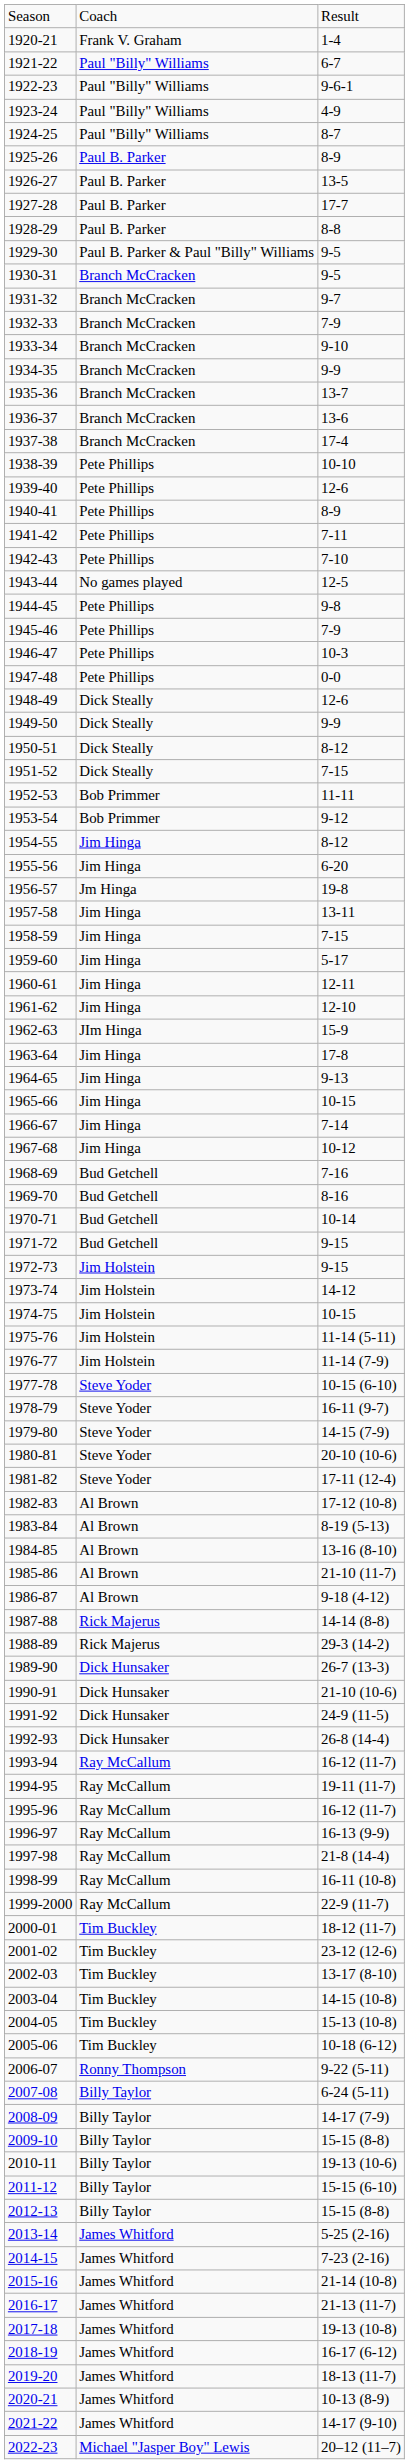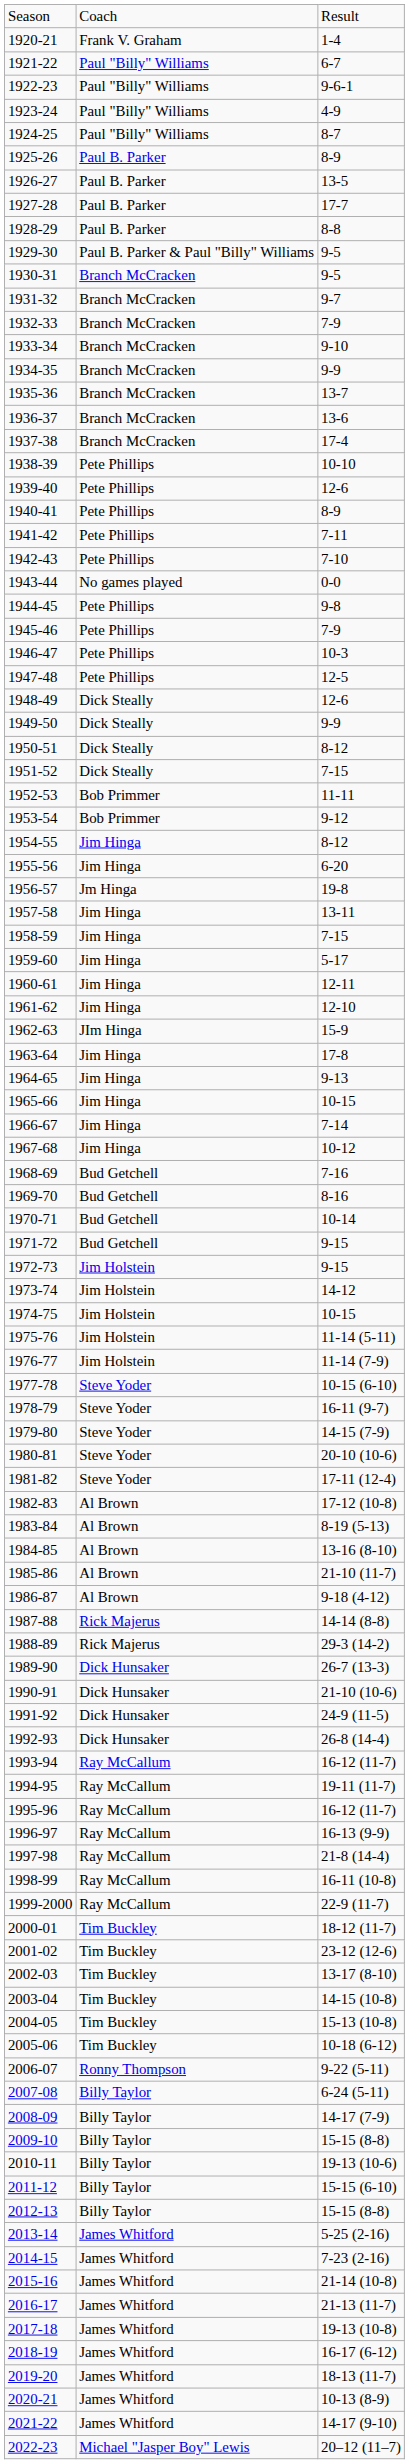 <table class="wikitable">
 <tr>
 <td>Season</td>
 <td>Coach</td>
 <td>Result</td>
 </tr>
 <tr>
 <td>1920-21</td>
 <td>Frank V. Graham</td>
 <td>1-4</td>
 </tr>
 <tr>
 <td>1921-22</td>
 <td><a href='#'>Paul "Billy" Williams</a></td>
 <td>6-7</td>
 </tr>
 <tr>
 <td>1922-23</td>
 <td>Paul "Billy" Williams</td>
 <td>9-6-1</td>
 </tr>
 <tr>
 <td>1923-24</td>
 <td>Paul "Billy" Williams</td>
 <td>4-9</td>
 </tr>
 <tr>
 <td>1924-25</td>
 <td>Paul "Billy" Williams</td>
 <td>8-7</td>
 </tr>
 <tr>
 <td>1925-26</td>
 <td><a href='#'>Paul B. Parker</a></td>
 <td>8-9</td>
 </tr>
 <tr>
 <td>1926-27</td>
 <td>Paul B. Parker</td>
 <td>13-5</td>
 </tr>
 <tr>
 <td>1927-28</td>
 <td>Paul B. Parker</td>
 <td>17-7</td>
 </tr>
 <tr>
 <td>1928-29</td>
 <td>Paul B. Parker</td>
 <td>8-8</td>
 </tr>
 <tr>
 <td>1929-30</td>
 <td>Paul B. Parker & Paul "Billy" Williams</td>
 <td>9-5</td>
 </tr>
 <tr>
 <td>1930-31</td>
 <td><a href='#'>Branch McCracken</a></td>
 <td>9-5</td>
 </tr>
 <tr>
 <td>1931-32</td>
 <td>Branch McCracken</td>
 <td>9-7</td>
 </tr>
 <tr>
 <td>1932-33</td>
 <td>Branch McCracken</td>
 <td>7-9</td>
 </tr>
 <tr>
 <td>1933-34</td>
 <td>Branch McCracken</td>
 <td>9-10</td>
 </tr>
 <tr>
 <td>1934-35</td>
 <td>Branch McCracken</td>
 <td>9-9</td>
 </tr>
 <tr>
 <td>1935-36</td>
 <td>Branch McCracken</td>
 <td>13-7</td>
 </tr>
 <tr>
 <td>1936-37</td>
 <td>Branch McCracken</td>
 <td>13-6</td>
 </tr>
 <tr>
 <td>1937-38</td>
 <td>Branch McCracken</td>
 <td>17-4</td>
 </tr>
 <tr>
 <td>1938-39</td>
 <td>Pete Phillips</td>
 <td>10-10</td>
 </tr>
 <tr>
 <td>1939-40</td>
 <td>Pete Phillips</td>
 <td>12-6</td>
 </tr>
 <tr>
 <td>1940-41</td>
 <td>Pete Phillips</td>
 <td>8-9</td>
 </tr>
 <tr>
 <td>1941-42</td>
 <td>Pete Phillips</td>
 <td>7-11</td>
 </tr>
 <tr>
 <td>1942-43</td>
 <td>Pete Phillips</td>
 <td>7-10</td>
 </tr>
 <tr>
 <td>1943-44</td>
 <td>No games played</td>
-<td>12-5</td>
+<td>0-0</td>
 </tr>
 <tr>
 <td>1944-45</td>
 <td>Pete Phillips</td>
 <td>9-8</td>
 </tr>
 <tr>
 <td>1945-46</td>
 <td>Pete Phillips</td>
 <td>7-9</td>
 </tr>
 <tr>
 <td>1946-47</td>
 <td>Pete Phillips</td>
 <td>10-3</td>
 </tr>
 <tr>
 <td>1947-48</td>
 <td>Pete Phillips</td>
-<td>0-0</td>
+<td>12-5</td>
 </tr>
 <tr>
 <td>1948-49</td>
 <td>Dick Steally</td>
 <td>12-6</td>
 </tr>
 <tr>
 <td>1949-50</td>
 <td>Dick Steally</td>
 <td>9-9</td>
 </tr>
 <tr>
 <td>1950-51</td>
 <td>Dick Steally</td>
 <td>8-12</td>
 </tr>
 <tr>
 <td>1951-52</td>
 <td>Dick Steally</td>
 <td>7-15</td>
 </tr>
 <tr>
 <td>1952-53</td>
 <td>Bob Primmer</td>
 <td>11-11</td>
 </tr>
 <tr>
 <td>1953-54</td>
 <td>Bob Primmer</td>
 <td>9-12</td>
 </tr>
 <tr>
 <td>1954-55</td>
 <td><a href='#'>Jim Hinga</a></td>
 <td>8-12</td>
 </tr>
 <tr>
 <td>1955-56</td>
 <td>Jim Hinga</td>
 <td>6-20</td>
 </tr>
 <tr>
 <td>1956-57</td>
 <td>Jm Hinga</td>
 <td>19-8</td>
 </tr>
 <tr>
 <td>1957-58</td>
 <td>Jim Hinga</td>
 <td>13-11</td>
 </tr>
 <tr>
 <td>1958-59</td>
 <td>Jim Hinga</td>
 <td>7-15</td>
 </tr>
 <tr>
 <td>1959-60</td>
 <td>Jim Hinga</td>
 <td>5-17</td>
 </tr>
 <tr>
 <td>1960-61</td>
 <td>Jim Hinga</td>
 <td>12-11</td>
 </tr>
 <tr>
 <td>1961-62</td>
 <td>Jim Hinga</td>
 <td>12-10</td>
 </tr>
 <tr>
 <td>1962-63</td>
 <td>JIm Hinga</td>
 <td>15-9</td>
 </tr>
 <tr>
 <td>1963-64</td>
 <td>Jim Hinga</td>
 <td>17-8</td>
 </tr>
 <tr>
 <td>1964-65</td>
 <td>Jim Hinga</td>
 <td>9-13</td>
 </tr>
 <tr>
 <td>1965-66</td>
 <td>Jim Hinga</td>
 <td>10-15</td>
 </tr>
 <tr>
 <td>1966-67</td>
 <td>Jim Hinga</td>
 <td>7-14</td>
 </tr>
 <tr>
 <td>1967-68</td>
 <td>Jim Hinga</td>
 <td>10-12</td>
 </tr>
 <tr>
 <td>1968-69</td>
 <td>Bud Getchell</td>
 <td>7-16</td>
 </tr>
 <tr>
 <td>1969-70</td>
 <td>Bud Getchell</td>
 <td>8-16</td>
 </tr>
 <tr>
 <td>1970-71</td>
 <td>Bud Getchell</td>
 <td>10-14</td>
 </tr>
 <tr>
 <td>1971-72</td>
 <td>Bud Getchell</td>
 <td>9-15</td>
 </tr>
 <tr>
 <td>1972-73</td>
 <td><a href='#'>Jim Holstein</a></td>
 <td>9-15</td>
 </tr>
 <tr>
 <td>1973-74</td>
 <td>Jim Holstein</td>
 <td>14-12</td>
 </tr>
 <tr>
 <td>1974-75</td>
 <td>Jim Holstein</td>
 <td>10-15</td>
 </tr>
 <tr>
 <td>1975-76</td>
 <td>Jim Holstein</td>
 <td>11-14 (5-11)</td>
 </tr>
 <tr>
 <td>1976-77</td>
 <td>Jim Holstein</td>
 <td>11-14 (7-9)</td>
 </tr>
 <tr>
 <td>1977-78</td>
 <td><a href='#'>Steve Yoder</a></td>
 <td>10-15 (6-10)</td>
 </tr>
 <tr>
 <td>1978-79</td>
 <td>Steve Yoder</td>
 <td>16-11 (9-7)</td>
 </tr>
 <tr>
 <td>1979-80</td>
 <td>Steve Yoder</td>
 <td>14-15 (7-9)</td>
 </tr>
 <tr>
 <td>1980-81</td>
 <td>Steve Yoder</td>
 <td>20-10 (10-6)</td>
 </tr>
 <tr>
 <td>1981-82</td>
 <td>Steve Yoder</td>
 <td>17-11 (12-4)</td>
 </tr>
 <tr>
 <td>1982-83</td>
 <td>Al Brown</td>
 <td>17-12 (10-8)</td>
 </tr>
 <tr>
 <td>1983-84</td>
 <td>Al Brown</td>
 <td>8-19 (5-13)</td>
 </tr>
 <tr>
 <td>1984-85</td>
 <td>Al Brown</td>
 <td>13-16 (8-10)</td>
 </tr>
 <tr>
 <td>1985-86</td>
 <td>Al Brown</td>
 <td>21-10 (11-7)</td>
 </tr>
 <tr>
 <td>1986-87</td>
 <td>Al Brown</td>
 <td>9-18 (4-12)</td>
 </tr>
 <tr>
 <td>1987-88</td>
 <td><a href='#'>Rick Majerus</a></td>
 <td>14-14 (8-8)</td>
 </tr>
 <tr>
 <td>1988-89</td>
 <td>Rick Majerus</td>
 <td>29-3 (14-2)</td>
 </tr>
 <tr>
 <td>1989-90</td>
 <td><a href='#'>Dick Hunsaker</a></td>
 <td>26-7 (13-3)</td>
 </tr>
 <tr>
 <td>1990-91</td>
 <td>Dick Hunsaker</td>
 <td>21-10 (10-6)</td>
 </tr>
 <tr>
 <td>1991-92</td>
 <td>Dick Hunsaker</td>
 <td>24-9 (11-5)</td>
 </tr>
 <tr>
 <td>1992-93</td>
 <td>Dick Hunsaker</td>
 <td>26-8 (14-4)</td>
 </tr>
 <tr>
 <td>1993-94</td>
 <td><a href='#'>Ray McCallum</a></td>
 <td>16-12 (11-7)</td>
 </tr>
 <tr>
 <td>1994-95</td>
 <td>Ray McCallum</td>
 <td>19-11 (11-7)</td>
 </tr>
 <tr>
 <td>1995-96</td>
 <td>Ray McCallum</td>
 <td>16-12 (11-7)</td>
 </tr>
 <tr>
 <td>1996-97</td>
 <td>Ray McCallum</td>
 <td>16-13 (9-9)</td>
 </tr>
 <tr>
 <td>1997-98</td>
 <td>Ray McCallum</td>
 <td>21-8 (14-4)</td>
 </tr>
 <tr>
 <td>1998-99</td>
 <td>Ray McCallum</td>
 <td>16-11 (10-8)</td>
 </tr>
 <tr>
 <td>1999-2000</td>
 <td>Ray McCallum</td>
 <td>22-9 (11-7)</td>
 </tr>
 <tr>
 <td>2000-01</td>
 <td><a href='#'>Tim Buckley</a></td>
 <td>18-12 (11-7)</td>
 </tr>
 <tr>
 <td>2001-02</td>
 <td>Tim Buckley</td>
 <td>23-12 (12-6)</td>
 </tr>
 <tr>
 <td>2002-03</td>
 <td>Tim Buckley</td>
 <td>13-17 (8-10)</td>
 </tr>
 <tr>
 <td>2003-04</td>
 <td>Tim Buckley</td>
 <td>14-15 (10-8)</td>
 </tr>
 <tr>
 <td>2004-05</td>
 <td>Tim Buckley</td>
 <td>15-13 (10-8)</td>
 </tr>
 <tr>
 <td>2005-06</td>
 <td>Tim Buckley</td>
 <td>10-18 (6-12)</td>
 </tr>
 <tr>
 <td>2006-07</td>
 <td><a href='#'>Ronny Thompson</a></td>
 <td>9-22 (5-11)</td>
 </tr>
 <tr>
 <td><a href='#'>2007-08</a></td>
 <td><a href='#'>Billy Taylor</a></td>
 <td>6-24 (5-11)</td>
 </tr>
 <tr>
 <td><a href='#'>2008-09</a></td>
 <td>Billy Taylor</td>
 <td>14-17 (7-9)</td>
 </tr>
 <tr>
 <td><a href='#'>2009-10</a></td>
 <td>Billy Taylor</td>
 <td>15-15 (8-8)</td>
 </tr>
 <tr>
 <td>2010-11</td>
 <td>Billy Taylor</td>
 <td>19-13 (10-6)</td>
 </tr>
 <tr>
 <td><a href='#'>2011-12</a></td>
 <td>Billy Taylor</td>
 <td>15-15 (6-10)</td>
 </tr>
 <tr>
 <td><a href='#'>2012-13</a></td>
 <td>Billy Taylor</td>
 <td>15-15 (8-8)</td>
 </tr>
 <tr>
 <td><a href='#'>2013-14</a></td>
 <td><a href='#'>James Whitford</a></td>
 <td>5-25 (2-16)</td>
 </tr>
 <tr>
 <td><a href='#'>2014-15</a></td>
 <td>James Whitford</td>
 <td>7-23 (2-16)</td>
 </tr>
 <tr>
 <td><a href='#'>2015-16</a></td>
 <td>James Whitford</td>
 <td>21-14 (10-8)</td>
 </tr>
 <tr>
 <td><a href='#'>2016-17</a></td>
 <td>James Whitford</td>
 <td>21-13 (11-7)</td>
 </tr>
 <tr>
 <td><a href='#'>2017-18</a></td>
 <td>James Whitford</td>
 <td>19-13 (10-8)</td>
 </tr>
 <tr>
 <td><a href='#'>2018-19</a></td>
 <td>James Whitford</td>
 <td>16-17 (6-12)</td>
 </tr>
 <tr>
 <td><a href='#'>2019-20</a></td>
 <td>James Whitford</td>
 <td>18-13 (11-7)</td>
 </tr>
 <tr>
 <td><a href='#'>2020-21</a></td>
 <td>James Whitford</td>
 <td>10-13 (8-9)</td>
 </tr>
 <tr>
 <td><a href='#'>2021-22</a></td>
 <td>James Whitford</td>
 <td>14-17 (9-10)</td>
 </tr>
 <tr>
 <td><a href='#'>2022-23</a></td>
 <td><a href='#'>Michael "Jasper Boy" Lewis</a></td>
 <td>20–12 (11–7)</td>
 </tr>
 </table>
